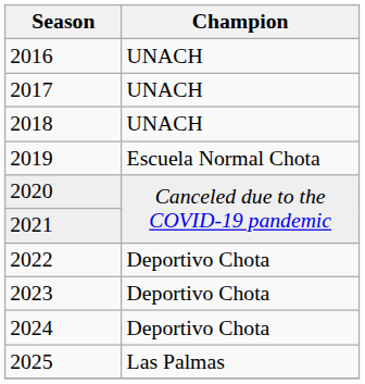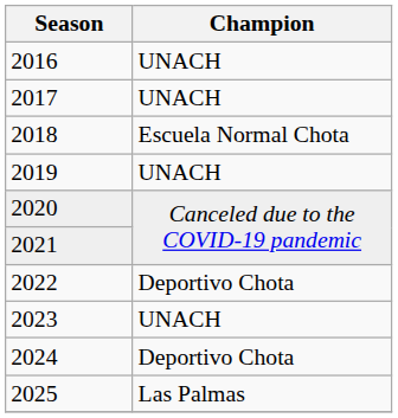 <table class="wikitable sortable">
 <tr>
 <th width=80px>Season</th>
 <th width=170px>Champion</th>
 </tr>
 <tr>
 <td>2016</td>
 <td>UNACH</td>
 </tr>
 <tr>
 <td>2017</td>
 <td>UNACH</td>
 </tr>
 <tr>
 <td>2018</td>
-<td>UNACH</td>
+<td>Escuela Normal Chota</td>
 </tr>
 <tr>
 <td>2019</td>
-<td>Escuela Normal Chota</td>
+<td>UNACH</td>
 </tr>
 <tr bgcolor=#efefef>
 <td>2020</td>
 <td rowspan=2 colspan="1" align=center><em>Canceled due to the <a href='#'>COVID-19 pandemic</a></em></td>
 </tr>
 <tr bgcolor=#efefef>
 <td>2021</td>
 </tr>
 <tr>
 <td>2022</td>
 <td>Deportivo Chota</td>
 </tr>
 <tr>
 <td>2023</td>
-<td>Deportivo Chota</td>
+<td>UNACH</td>
 </tr>
 <tr>
 <td>2024</td>
 <td>Deportivo Chota</td>
 </tr>
 <tr>
 <td>2025</td>
 <td>Las Palmas</td>
 </tr>
 <tr>
 </tr>
 </table>
